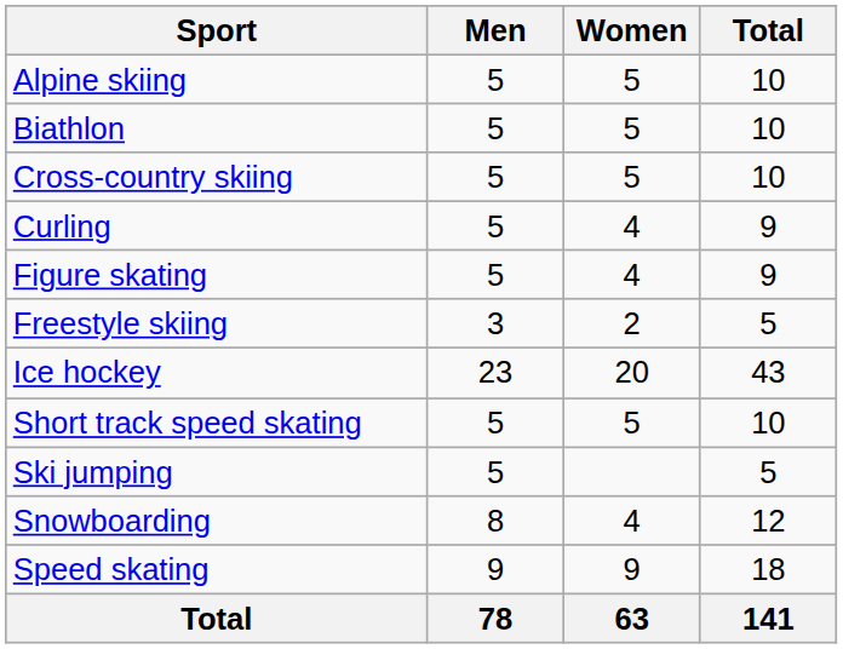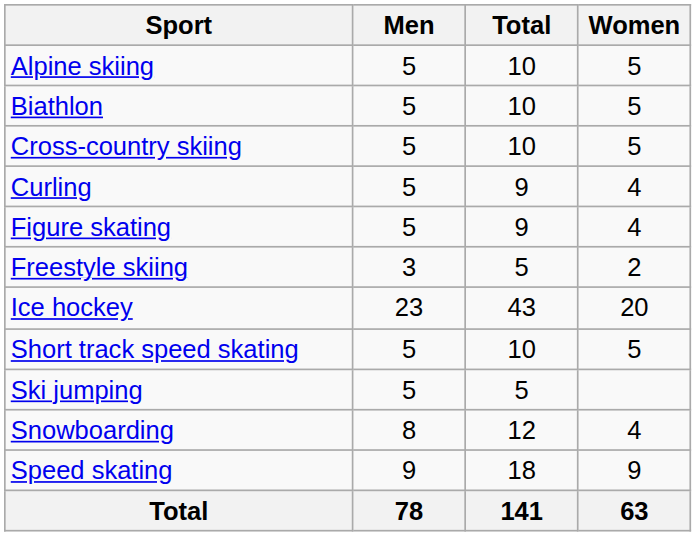 <table class="wikitable" style="text-align:center; font-size:95%;">
 <tr>
 <th width=200>Sport</th>
 <th width=60>Men</th>
+<th width=60>Total</th>
 <th width=60>Women</th>
-<th width=60>Total</th>
 </tr>
 <tr>
 <td align=left><a href='#'>Alpine skiing</a></td>
 <td>5</td>
+<td>10</td>
 <td>5</td>
-<td>10</td>
 </tr>
 <tr>
 <td align=left><a href='#'>Biathlon</a></td>
 <td>5</td>
+<td>10</td>
 <td>5</td>
-<td>10</td>
 </tr>
 <tr>
 <td align=left><a href='#'>Cross-country skiing</a></td>
 <td>5</td>
+<td>10</td>
 <td>5</td>
-<td>10</td>
 </tr>
 <tr>
 <td align=left><a href='#'>Curling</a></td>
 <td>5</td>
+<td>9</td>
 <td>4</td>
-<td>9</td>
 </tr>
 <tr>
 <td align=left><a href='#'>Figure skating</a></td>
 <td>5</td>
+<td>9</td>
 <td>4</td>
-<td>9</td>
 </tr>
 <tr>
 <td align=left><a href='#'>Freestyle skiing</a></td>
 <td>3</td>
+<td>5</td>
 <td>2</td>
-<td>5</td>
 </tr>
 <tr>
 <td align=left><a href='#'>Ice hockey</a></td>
 <td>23</td>
+<td>43</td>
 <td>20</td>
-<td>43</td>
 </tr>
 <tr>
 <td align=left><a href='#'>Short track speed skating</a></td>
 <td>5</td>
+<td>10</td>
 <td>5</td>
-<td>10</td>
 </tr>
 <tr>
 <td align=left><a href='#'>Ski jumping</a></td>
 <td>5</td>
+<td>5</td>
 <td></td>
-<td>5</td>
 </tr>
 <tr>
 <td align=left><a href='#'>Snowboarding</a></td>
 <td>8</td>
+<td>12</td>
 <td>4</td>
-<td>12</td>
 </tr>
 <tr>
 <td align=left><a href='#'>Speed skating</a></td>
 <td>9</td>
+<td>18</td>
 <td>9</td>
-<td>18</td>
 </tr>
 <tr>
 <th>Total</th>
 <th>78</th>
+<th>141</th>
 <th>63</th>
-<th>141</th>
 </tr>
 </table>
